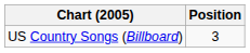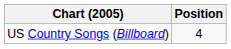 <table class="wikitable sortable">
 <tr>
 <th scope="col">Chart (2005)</th>
 <th scope="col">Position</th>
 </tr>
 <tr>
 <td>US <a href='#'>Country Songs</a> (<em><a href='#'>Billboard</a></em>)</td>
-<td align="center">3</td>
+<td align="center">4</td>
 </tr>
 </table>
